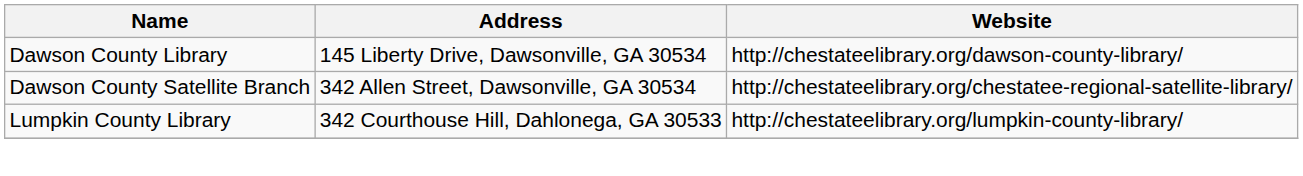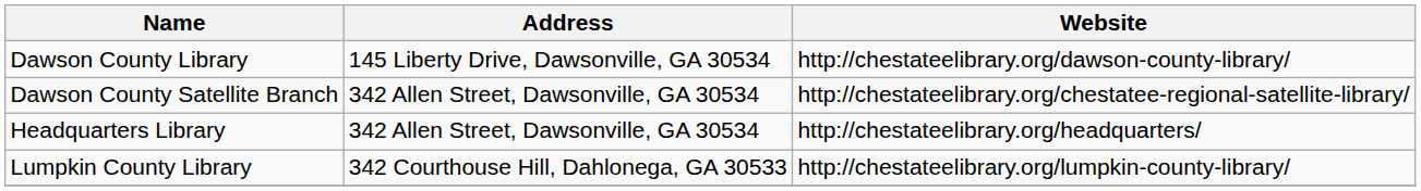 <table class="wikitable">
 <tr>
 <th>Name</th>
 <th>Address</th>
 <th>Website</th>
 </tr>
 <tr>
 <td>Dawson County Library</td>
 <td>145 Liberty Drive, Dawsonville, GA 30534</td>
 <td>http://chestateelibrary.org/dawson-county-library/</td>
 </tr>
 <tr>
 <td>Dawson County Satellite Branch</td>
 <td>342 Allen Street, Dawsonville, GA 30534</td>
 <td>http://chestateelibrary.org/chestatee-regional-satellite-library/</td>
 </tr>
 <tr>
+<td>Headquarters Library</td>
+<td>342 Allen Street, Dawsonville, GA 30534</td>
+<td>http://chestateelibrary.org/headquarters/</td>
+</tr>
+<tr>
 <td>Lumpkin County Library</td>
 <td>342 Courthouse Hill, Dahlonega, GA 30533</td>
 <td>http://chestateelibrary.org/lumpkin-county-library/</td>
 </tr>
 <tr>
 </tr>
 </table>
